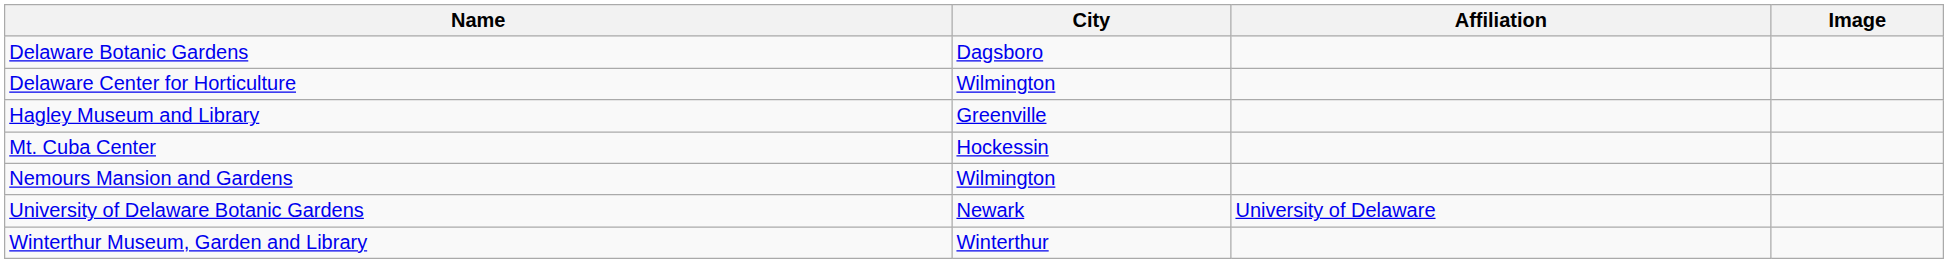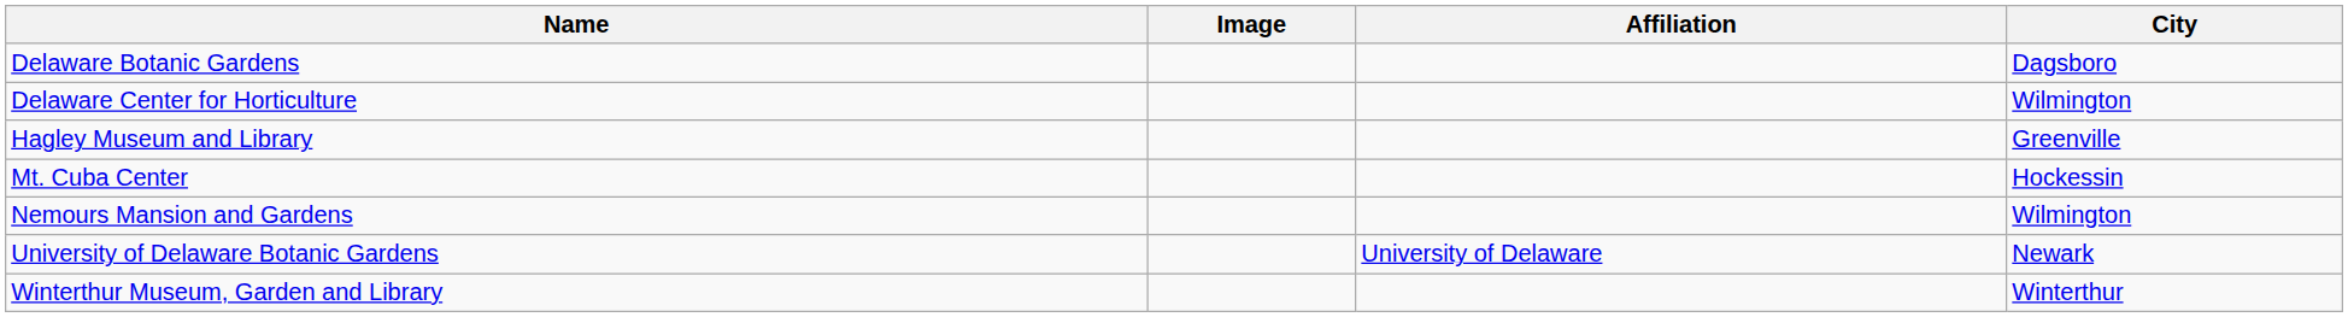 <table class="wikitable" style="width:98%">
 <tr>
 <th>Name</th>
+<th>Image</th>
+<th>Affiliation</th>
 <th>City</th>
-<th>Affiliation</th>
-<th>Image</th>
 </tr>
 <tr>
 <td><a href='#'>Delaware Botanic Gardens</a></td>
+<td><br></td>
+<td></td>
 <td><a href='#'>Dagsboro</a></td>
-<td></td>
-<td><br></td>
 </tr>
 <tr>
 <td><a href='#'>Delaware Center for Horticulture</a></td>
-<td><a href='#'>Wilmington</a></td>
 <td></td>
 <td></td>
+<td><a href='#'>Wilmington</a></td>
 </tr>
 <tr>
 <td><a href='#'>Hagley Museum and Library</a></td>
-<td><a href='#'>Greenville</a></td>
 <td></td>
 <td></td>
+<td><a href='#'>Greenville</a></td>
 </tr>
 <tr>
 <td><a href='#'>Mt. Cuba Center</a></td>
-<td><a href='#'>Hockessin</a></td>
 <td></td>
 <td></td>
+<td><a href='#'>Hockessin</a></td>
 </tr>
 <tr>
 <td><a href='#'>Nemours Mansion and Gardens</a></td>
-<td><a href='#'>Wilmington</a></td>
 <td></td>
 <td></td>
+<td><a href='#'>Wilmington</a></td>
 </tr>
 <tr>
 <td><a href='#'>University of Delaware Botanic Gardens</a></td>
+<td></td>
+<td><a href='#'>University of Delaware</a></td>
 <td><a href='#'>Newark</a></td>
-<td><a href='#'>University of Delaware</a></td>
-<td></td>
 </tr>
 <tr>
 <td><a href='#'>Winterthur Museum, Garden and Library</a></td>
-<td><a href='#'>Winterthur</a></td>
 <td></td>
 <td></td>
+<td><a href='#'>Winterthur</a></td>
 </tr>
 </table>
